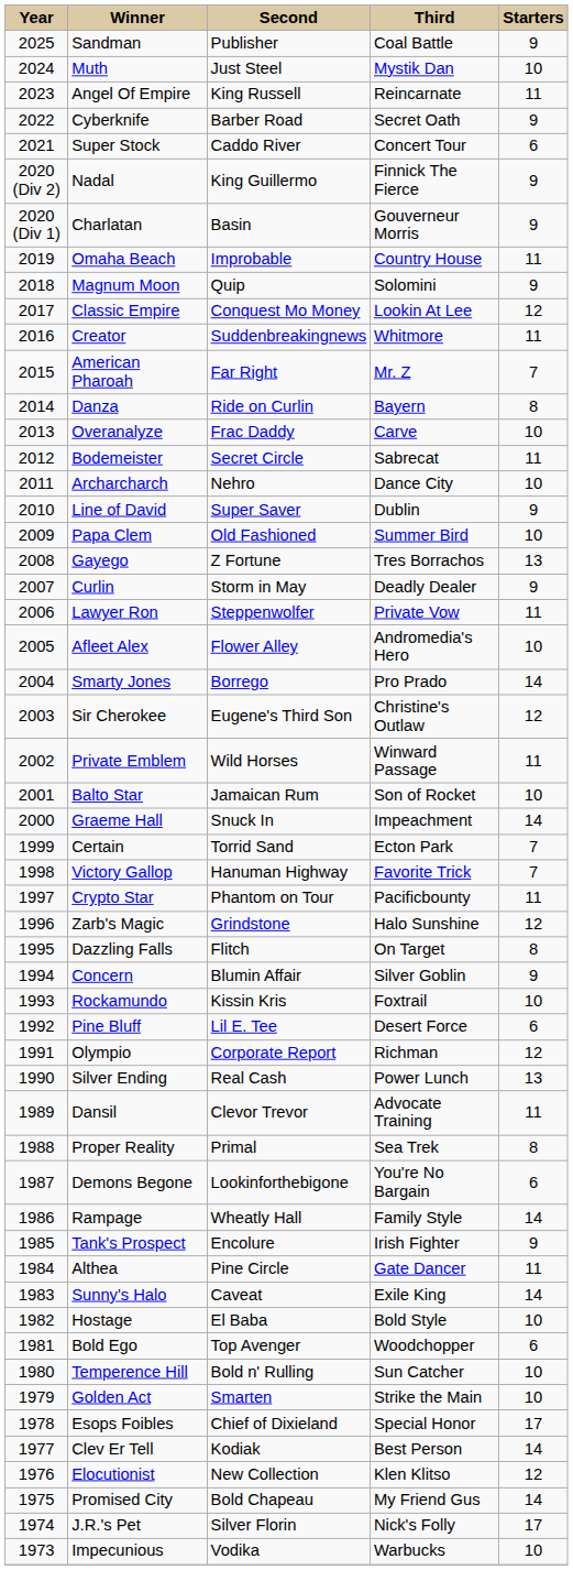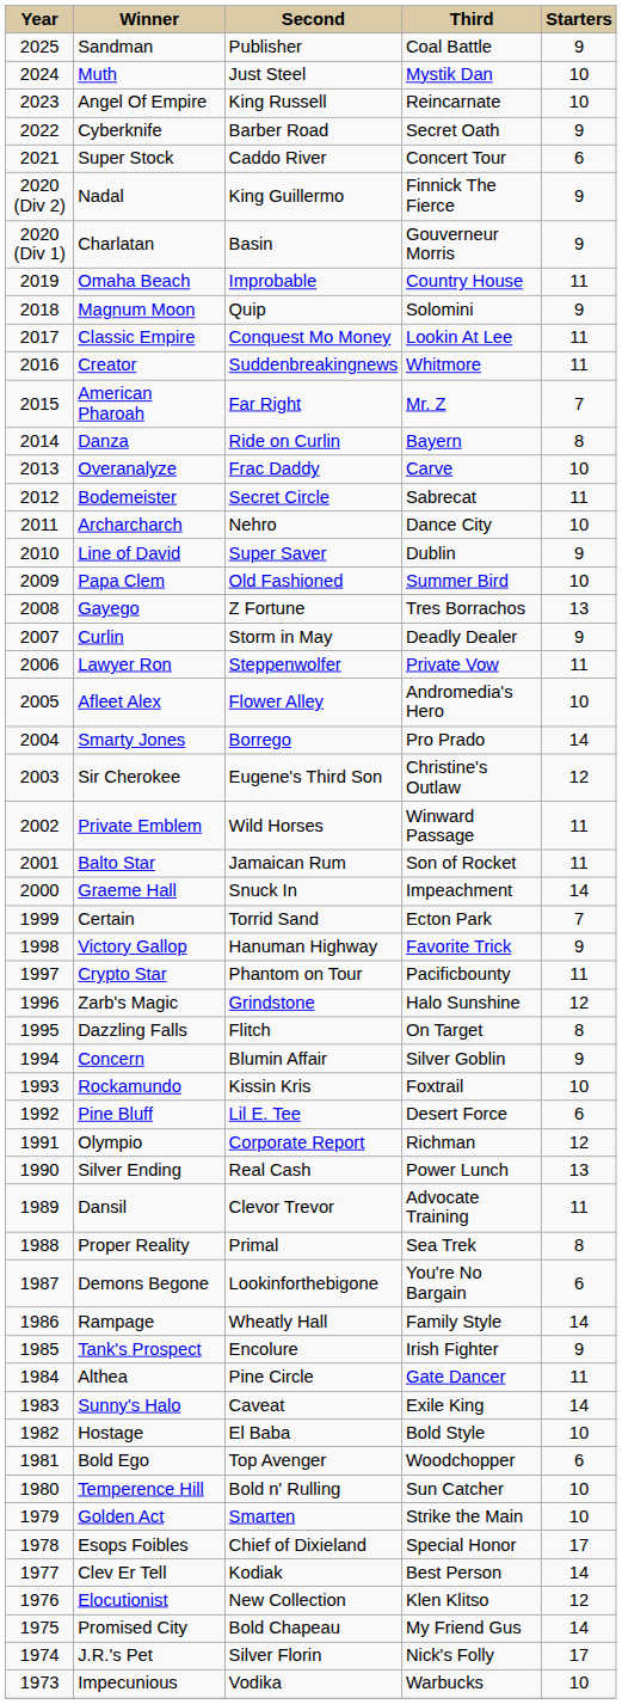 <table class = "wikitable sortable" | border="1" cellpadding="0" style="border-collapse: collapse;">
 <tr bgcolor="#DACAA5" align="center">
 <td width="55px"><strong>Year</strong> <br></td>
 <td width="130px"><strong>Winner</strong> <br></td>
 <td width="125px"><strong>Second</strong> <br></td>
 <td width="120px"><strong>Third</strong> <br></td>
 <td width="55px"><strong>Starters</strong></td>
 </tr>
 <tr>
 <td align=center>2025</td>
 <td>Sandman</td>
 <td>Publisher</td>
 <td>Coal Battle</td>
 <td align=center>9</td>
 </tr>
 <tr>
 <td align=center>2024</td>
 <td><a href='#'>Muth</a></td>
 <td>Just Steel</td>
 <td><a href='#'>Mystik Dan</a></td>
 <td align=center>10</td>
 </tr>
 <tr>
 <td align=center>2023</td>
 <td>Angel Of Empire</td>
 <td>King Russell</td>
 <td>Reincarnate</td>
-<td align=center>11</td>
+<td align=center>10</td>
 </tr>
 <tr>
 <td align=center>2022</td>
 <td>Cyberknife</td>
 <td>Barber Road</td>
 <td>Secret Oath</td>
 <td align=center>9</td>
 </tr>
 <tr>
 <td align=center>2021</td>
 <td>Super Stock</td>
 <td>Caddo River</td>
 <td>Concert Tour</td>
 <td align=center>6</td>
 </tr>
 <tr>
 <td align=center>2020<br>(Div 2)</td>
 <td>Nadal</td>
 <td>King Guillermo</td>
 <td>Finnick The Fierce</td>
 <td align=center>9</td>
 </tr>
 <tr>
 <td align=center>2020 (Div 1)</td>
 <td>Charlatan</td>
 <td>Basin</td>
 <td>Gouverneur Morris</td>
 <td align=center>9</td>
 </tr>
 <tr>
 <td align=center>2019</td>
 <td><a href='#'>Omaha Beach</a></td>
 <td><a href='#'>Improbable</a></td>
 <td><a href='#'>Country House</a></td>
 <td align=center>11</td>
 </tr>
 <tr>
 <td align=center>2018</td>
 <td><a href='#'>Magnum Moon</a></td>
 <td>Quip</td>
 <td>Solomini</td>
 <td align=center>9</td>
 </tr>
 <tr>
 <td align=center>2017</td>
 <td><a href='#'>Classic Empire</a></td>
 <td><a href='#'>Conquest Mo Money</a></td>
 <td><a href='#'>Lookin At Lee</a></td>
-<td align=center>12</td>
+<td align=center>11</td>
 </tr>
 <tr>
 <td align=center>2016</td>
 <td><a href='#'>Creator</a></td>
 <td><a href='#'>Suddenbreakingnews</a></td>
 <td><a href='#'>Whitmore</a></td>
 <td align=center>11</td>
 </tr>
 <tr>
 <td align=center>2015</td>
 <td><a href='#'>American Pharoah</a></td>
 <td><a href='#'>Far Right</a></td>
 <td><a href='#'>Mr. Z</a></td>
 <td align=center>7</td>
 </tr>
 <tr>
 <td align=center>2014</td>
 <td><a href='#'>Danza</a></td>
 <td><a href='#'>Ride on Curlin</a></td>
 <td><a href='#'>Bayern</a></td>
 <td align=center>8</td>
 </tr>
 <tr>
 <td align=center>2013</td>
 <td><a href='#'>Overanalyze</a></td>
 <td><a href='#'>Frac Daddy</a></td>
 <td><a href='#'>Carve</a></td>
 <td align=center>10</td>
 </tr>
 <tr>
 <td align=center>2012</td>
 <td><a href='#'>Bodemeister</a></td>
 <td><a href='#'>Secret Circle</a></td>
 <td>Sabrecat</td>
 <td align=center>11</td>
 </tr>
 <tr>
 <td align=center>2011</td>
 <td><a href='#'>Archarcharch</a></td>
 <td>Nehro</td>
 <td>Dance City</td>
 <td align=center>10</td>
 </tr>
 <tr>
 <td align=center>2010</td>
 <td><a href='#'>Line of David</a></td>
 <td><a href='#'>Super Saver</a></td>
 <td>Dublin</td>
 <td align=center>9</td>
 </tr>
 <tr>
 <td align=center>2009</td>
 <td><a href='#'>Papa Clem</a></td>
 <td><a href='#'>Old Fashioned</a></td>
 <td><a href='#'>Summer Bird</a></td>
 <td align=center>10</td>
 </tr>
 <tr>
 <td align=center>2008</td>
 <td><a href='#'>Gayego</a></td>
 <td>Z Fortune</td>
 <td>Tres Borrachos</td>
 <td align=center>13</td>
 </tr>
 <tr>
 <td align=center>2007</td>
 <td><a href='#'>Curlin</a></td>
 <td>Storm in May</td>
 <td>Deadly Dealer</td>
 <td align=center>9</td>
 </tr>
 <tr>
 <td align=center>2006</td>
 <td><a href='#'>Lawyer Ron</a></td>
 <td><a href='#'>Steppenwolfer</a></td>
 <td><a href='#'>Private Vow</a></td>
 <td align=center>11</td>
 </tr>
 <tr>
 <td align=center>2005</td>
 <td><a href='#'>Afleet Alex</a></td>
 <td><a href='#'>Flower Alley</a></td>
 <td>Andromedia's Hero</td>
 <td align=center>10</td>
 </tr>
 <tr>
 <td align=center>2004</td>
 <td><a href='#'>Smarty Jones</a></td>
 <td><a href='#'>Borrego</a></td>
 <td>Pro Prado</td>
 <td align=center>14</td>
 </tr>
 <tr>
 <td align=center>2003</td>
 <td>Sir Cherokee</td>
 <td>Eugene's Third Son</td>
 <td>Christine's Outlaw</td>
 <td align=center>12</td>
 </tr>
 <tr>
 <td align=center>2002</td>
 <td><a href='#'>Private Emblem</a></td>
 <td>Wild Horses</td>
 <td>Winward Passage</td>
 <td align=center>11</td>
 </tr>
 <tr>
 <td align=center>2001</td>
 <td><a href='#'>Balto Star</a></td>
 <td>Jamaican Rum</td>
 <td>Son of Rocket</td>
-<td align=center>10</td>
+<td align=center>11</td>
 </tr>
 <tr>
 <td align=center>2000</td>
 <td><a href='#'>Graeme Hall</a></td>
 <td>Snuck In</td>
 <td>Impeachment</td>
 <td align=center>14</td>
 </tr>
 <tr>
 <td align=center>1999</td>
 <td>Certain</td>
 <td>Torrid Sand</td>
 <td>Ecton Park</td>
 <td align=center>7</td>
 </tr>
 <tr>
 <td align=center>1998</td>
 <td><a href='#'>Victory Gallop</a></td>
 <td>Hanuman Highway</td>
 <td><a href='#'>Favorite Trick</a></td>
-<td align=center>7</td>
+<td align=center>9</td>
 </tr>
 <tr>
 <td align=center>1997</td>
 <td><a href='#'>Crypto Star</a></td>
 <td>Phantom on Tour</td>
 <td>Pacificbounty</td>
 <td align=center>11</td>
 </tr>
 <tr>
 <td align=center>1996</td>
 <td>Zarb's Magic</td>
 <td><a href='#'>Grindstone</a></td>
 <td>Halo Sunshine</td>
 <td align=center>12</td>
 </tr>
 <tr>
 <td align=center>1995</td>
 <td>Dazzling Falls</td>
 <td>Flitch</td>
 <td>On Target</td>
 <td align=center>8</td>
 </tr>
 <tr>
 <td align=center>1994</td>
 <td><a href='#'>Concern</a></td>
 <td>Blumin Affair</td>
 <td>Silver Goblin</td>
 <td align=center>9</td>
 </tr>
 <tr>
 <td align=center>1993</td>
 <td><a href='#'>Rockamundo</a></td>
 <td>Kissin Kris</td>
 <td>Foxtrail</td>
 <td align=center>10</td>
 </tr>
 <tr>
 <td align=center>1992</td>
 <td><a href='#'>Pine Bluff</a></td>
 <td><a href='#'>Lil E. Tee</a></td>
 <td>Desert Force</td>
 <td align=center>6</td>
 </tr>
 <tr>
 <td align=center>1991</td>
 <td>Olympio</td>
 <td><a href='#'>Corporate Report</a></td>
 <td>Richman</td>
 <td align=center>12</td>
 </tr>
 <tr>
 <td align=center>1990</td>
 <td>Silver Ending</td>
 <td>Real Cash</td>
 <td>Power Lunch</td>
 <td align=center>13</td>
 </tr>
 <tr>
 <td align=center>1989</td>
 <td>Dansil</td>
 <td>Clevor Trevor</td>
 <td>Advocate Training</td>
 <td align=center>11</td>
 </tr>
 <tr>
 <td align=center>1988</td>
 <td>Proper Reality</td>
 <td>Primal</td>
 <td>Sea Trek</td>
 <td align=center>8</td>
 </tr>
 <tr>
 <td align=center>1987</td>
 <td>Demons Begone</td>
 <td>Lookinforthebigone</td>
 <td>You're No Bargain</td>
 <td align=center>6</td>
 </tr>
 <tr>
 <td align=center>1986</td>
 <td>Rampage</td>
 <td>Wheatly Hall</td>
 <td>Family Style</td>
 <td align=center>14</td>
 </tr>
 <tr>
 <td align=center>1985</td>
 <td><a href='#'>Tank's Prospect</a></td>
 <td>Encolure</td>
 <td>Irish Fighter</td>
 <td align=center>9</td>
 </tr>
 <tr>
 <td align=center>1984</td>
 <td>Althea</td>
 <td>Pine Circle</td>
 <td><a href='#'>Gate Dancer</a></td>
 <td align=center>11</td>
 </tr>
 <tr>
 <td align=center>1983</td>
 <td><a href='#'>Sunny's Halo</a></td>
 <td>Caveat</td>
 <td>Exile King</td>
 <td align=center>14</td>
 </tr>
 <tr>
 <td align=center>1982</td>
 <td>Hostage</td>
 <td>El Baba</td>
 <td>Bold Style</td>
 <td align=center>10</td>
 </tr>
 <tr>
 <td align=center>1981</td>
 <td>Bold Ego</td>
 <td>Top Avenger</td>
 <td>Woodchopper</td>
 <td align=center>6</td>
 </tr>
 <tr>
 <td align=center>1980</td>
 <td><a href='#'>Temperence Hill</a></td>
 <td>Bold n' Rulling</td>
 <td>Sun Catcher</td>
 <td align=center>10</td>
 </tr>
 <tr>
 <td align=center>1979</td>
 <td><a href='#'>Golden Act</a></td>
 <td><a href='#'>Smarten</a></td>
 <td>Strike the Main</td>
 <td align=center>10</td>
 </tr>
 <tr>
 <td align=center>1978</td>
 <td>Esops Foibles</td>
 <td>Chief of Dixieland</td>
 <td>Special Honor</td>
 <td align=center>17</td>
 </tr>
 <tr>
 <td align=center>1977</td>
 <td>Clev Er Tell</td>
 <td>Kodiak</td>
 <td>Best Person</td>
 <td align=center>14</td>
 </tr>
 <tr>
 <td align=center>1976</td>
 <td><a href='#'>Elocutionist</a></td>
 <td>New Collection</td>
 <td>Klen Klitso</td>
 <td align=center>12</td>
 </tr>
 <tr>
 <td align=center>1975</td>
 <td>Promised City</td>
 <td>Bold Chapeau</td>
 <td>My Friend Gus</td>
 <td align=center>14</td>
 </tr>
 <tr>
 <td align=center>1974</td>
 <td>J.R.'s Pet</td>
 <td>Silver Florin</td>
 <td>Nick's Folly</td>
 <td align=center>17</td>
 </tr>
 <tr>
 <td align=center>1973</td>
 <td>Impecunious</td>
 <td>Vodika</td>
 <td>Warbucks</td>
 <td align=center>10</td>
 </tr>
 <tr>
 </tr>
 </table>
